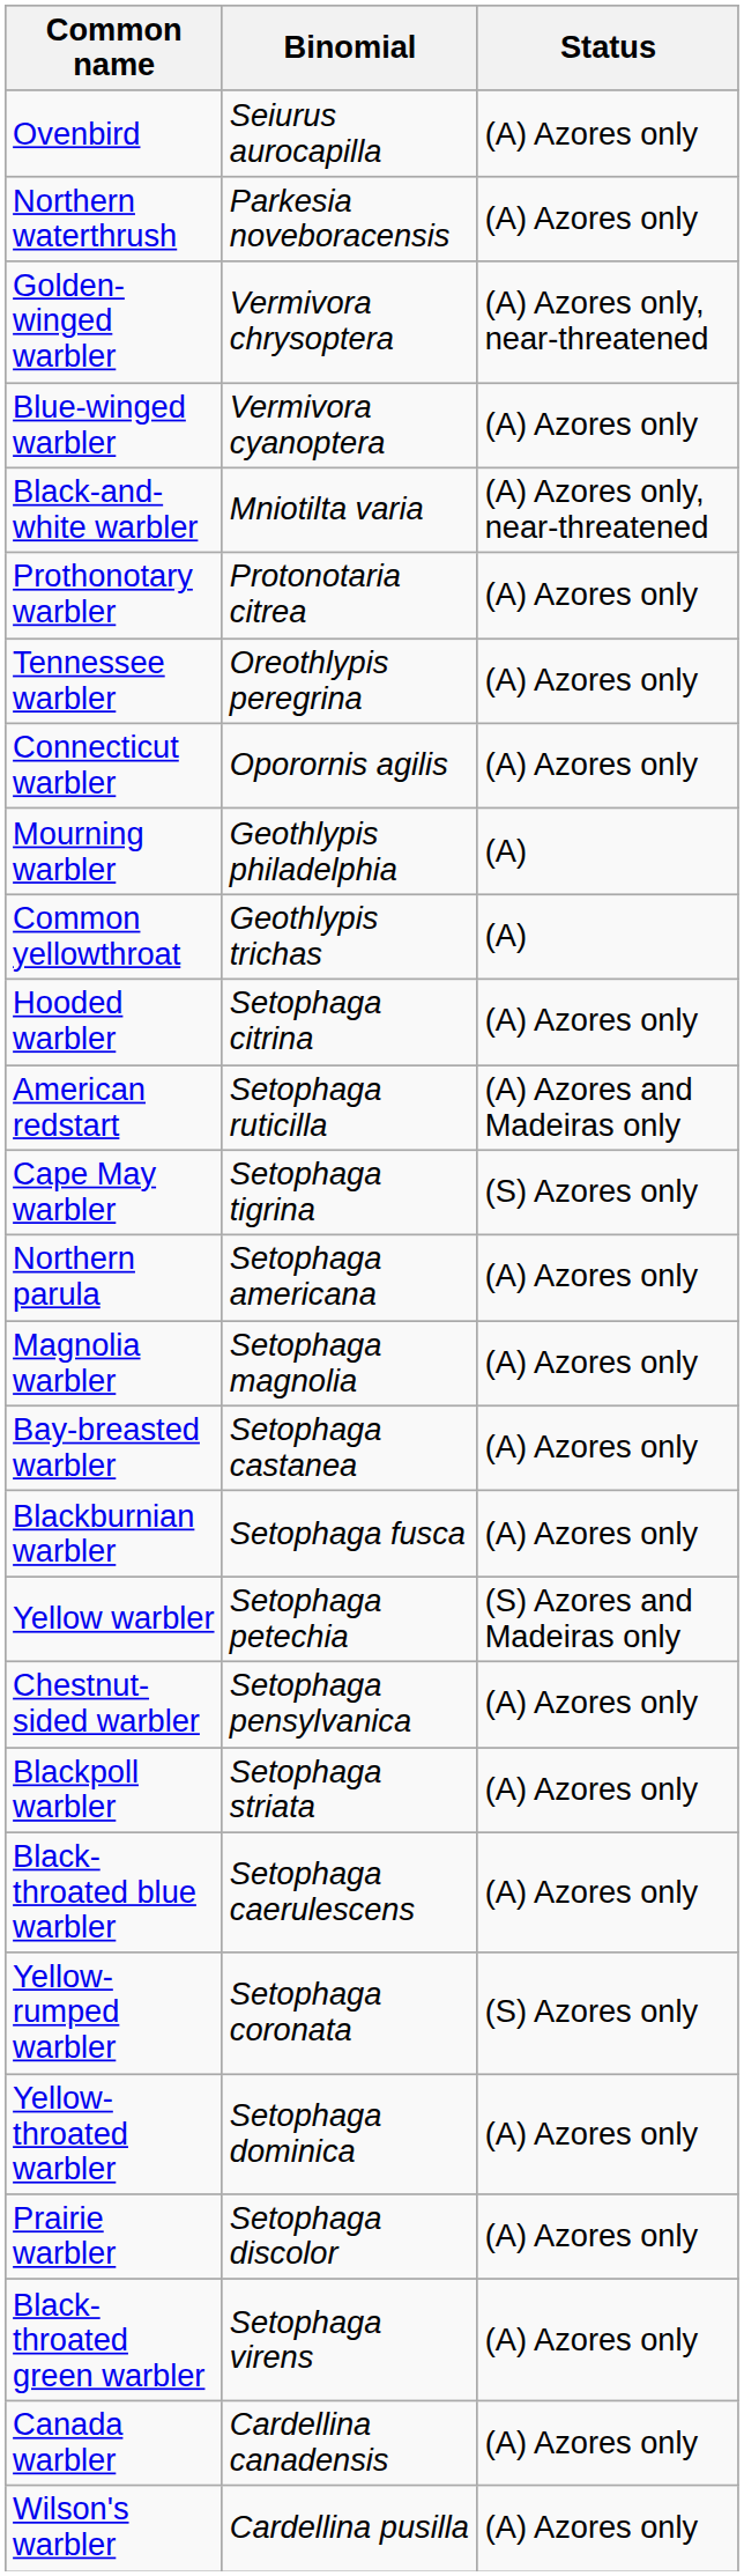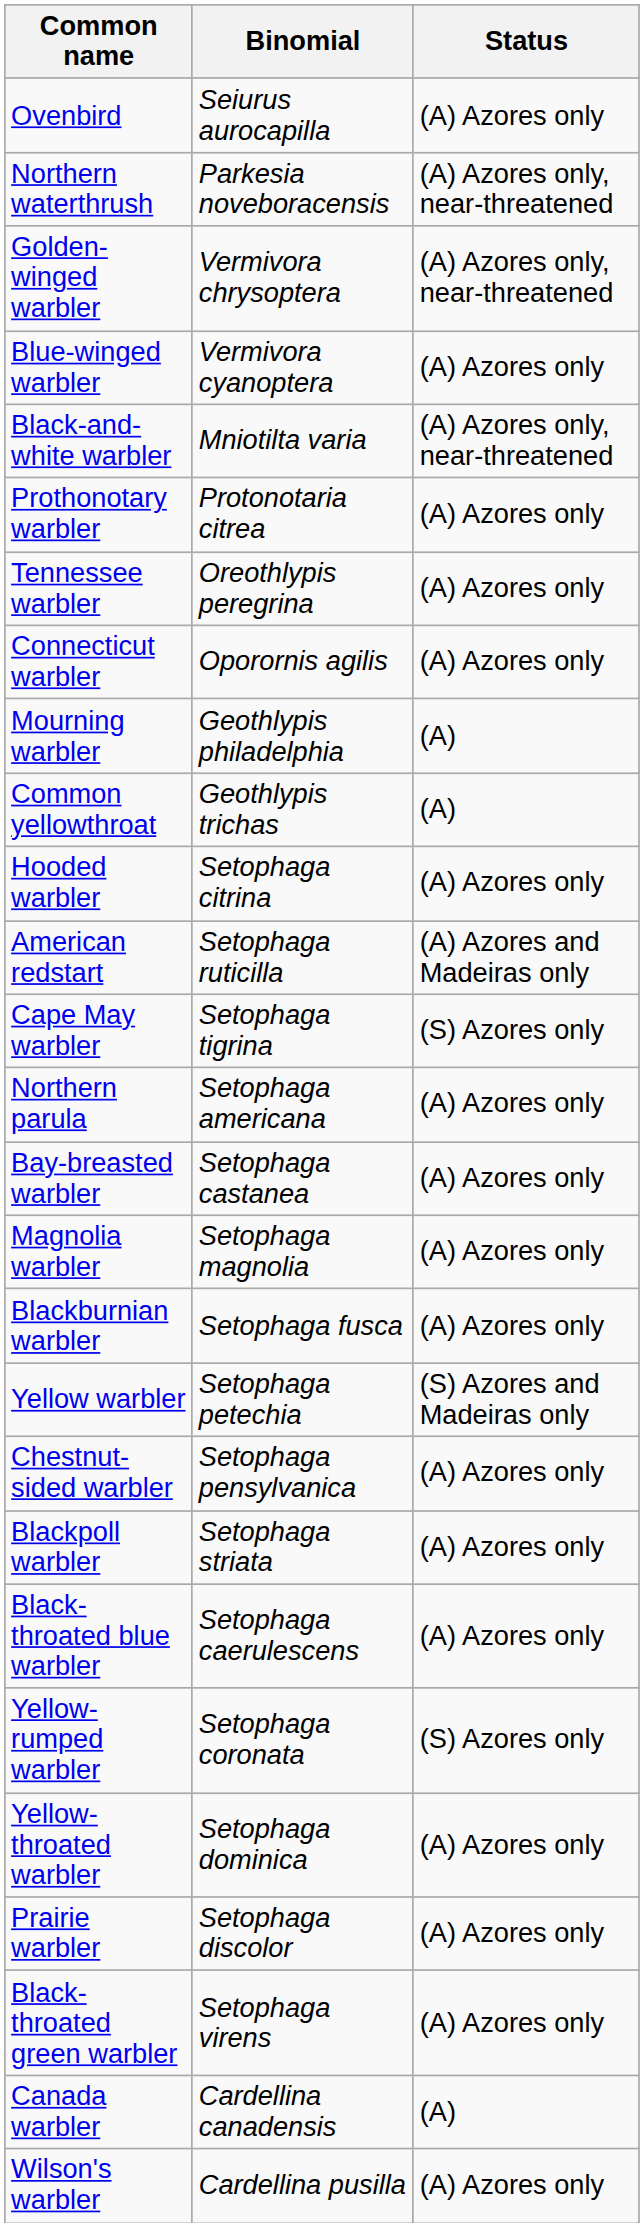 <table width=60% class="wikitable">
 <tr>
 <th width=15%>Common name</th>
 <th width=15%>Binomial</th>
 <th width=30%>Status</th>
 </tr>
 <tr>
 <td><a href='#'>Ovenbird</a></td>
 <td><em>Seiurus aurocapilla</em></td>
 <td>(A) Azores only</td>
 </tr>
 <tr>
 <td><a href='#'>Northern waterthrush</a></td>
 <td><em>Parkesia noveboracensis</em></td>
-<td>(A) Azores only</td>
+<td>(A) Azores only, near-threatened</td>
 </tr>
 <tr>
 <td><a href='#'>Golden-winged warbler</a></td>
 <td><em>Vermivora chrysoptera</em></td>
 <td>(A) Azores only, near-threatened</td>
 </tr>
 <tr>
 <td><a href='#'>Blue-winged warbler</a></td>
 <td><em>Vermivora cyanoptera</em></td>
 <td>(A) Azores only</td>
 </tr>
 <tr>
 <td><a href='#'>Black-and-white warbler</a></td>
 <td><em>Mniotilta varia</em></td>
 <td>(A) Azores only, near-threatened</td>
 </tr>
 <tr>
 <td><a href='#'>Prothonotary warbler</a></td>
 <td><em>Protonotaria citrea</em></td>
 <td>(A) Azores only</td>
 </tr>
 <tr>
 <td><a href='#'>Tennessee warbler</a></td>
 <td><em>Oreothlypis peregrina</em></td>
 <td>(A) Azores only</td>
 </tr>
 <tr>
 <td><a href='#'>Connecticut warbler</a></td>
 <td><em>Oporornis agilis</em></td>
 <td>(A) Azores only</td>
 </tr>
 <tr>
 <td><a href='#'>Mourning warbler</a></td>
 <td><em>Geothlypis philadelphia</em></td>
 <td>(A)</td>
 </tr>
 <tr>
 <td><a href='#'>Common yellowthroat</a></td>
 <td><em>Geothlypis trichas</em></td>
 <td>(A)</td>
 </tr>
 <tr>
 <td><a href='#'>Hooded warbler</a></td>
 <td><em>Setophaga citrina</em></td>
 <td>(A) Azores only</td>
 </tr>
 <tr>
 <td><a href='#'>American redstart</a></td>
 <td><em>Setophaga ruticilla</em></td>
 <td>(A) Azores and Madeiras only</td>
 </tr>
 <tr>
 <td><a href='#'>Cape May warbler</a></td>
 <td><em>Setophaga tigrina</em></td>
 <td>(S) Azores only</td>
 </tr>
 <tr>
 <td><a href='#'>Northern parula</a></td>
 <td><em>Setophaga americana</em></td>
 <td>(A) Azores only</td>
 </tr>
 <tr>
-<td><a href='#'>Magnolia warbler</a></td>
-<td><em>Setophaga magnolia</em></td>
+<td><a href='#'>Bay-breasted warbler</a></td>
+<td><em>Setophaga castanea</em></td>
 <td>(A) Azores only</td>
 </tr>
 <tr>
-<td><a href='#'>Bay-breasted warbler</a></td>
-<td><em>Setophaga castanea</em></td>
+<td><a href='#'>Magnolia warbler</a></td>
+<td><em>Setophaga magnolia</em></td>
 <td>(A) Azores only</td>
 </tr>
 <tr>
 <td><a href='#'>Blackburnian warbler</a></td>
 <td><em>Setophaga fusca</em></td>
 <td>(A) Azores only</td>
 </tr>
 <tr>
 <td><a href='#'>Yellow warbler</a></td>
 <td><em>Setophaga petechia</em></td>
 <td>(S) Azores and Madeiras only</td>
 </tr>
 <tr>
 <td><a href='#'>Chestnut-sided warbler</a></td>
 <td><em>Setophaga pensylvanica</em></td>
 <td>(A) Azores only</td>
 </tr>
 <tr>
 <td><a href='#'>Blackpoll warbler</a></td>
 <td><em>Setophaga striata</em></td>
 <td>(A) Azores only</td>
 </tr>
 <tr>
 <td><a href='#'>Black-throated blue warbler</a></td>
 <td><em>Setophaga caerulescens</em></td>
 <td>(A) Azores only</td>
 </tr>
 <tr>
 <td><a href='#'>Yellow-rumped warbler</a></td>
 <td><em>Setophaga coronata</em></td>
 <td>(S) Azores only</td>
 </tr>
 <tr>
 <td><a href='#'>Yellow-throated warbler</a></td>
 <td><em>Setophaga dominica</em></td>
 <td>(A) Azores only</td>
 </tr>
 <tr>
 <td><a href='#'>Prairie warbler</a></td>
 <td><em>Setophaga discolor</em></td>
 <td>(A) Azores only</td>
 </tr>
 <tr>
 <td><a href='#'>Black-throated green warbler</a></td>
 <td><em>Setophaga virens</em></td>
 <td>(A) Azores only</td>
 </tr>
 <tr>
 <td><a href='#'>Canada warbler</a></td>
 <td><em>Cardellina canadensis</em></td>
-<td>(A) Azores only</td>
+<td>(A)</td>
 </tr>
 <tr>
 <td><a href='#'>Wilson's warbler</a></td>
 <td><em>Cardellina pusilla</em></td>
 <td>(A) Azores only</td>
 </tr>
 </table>
